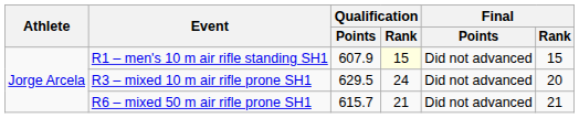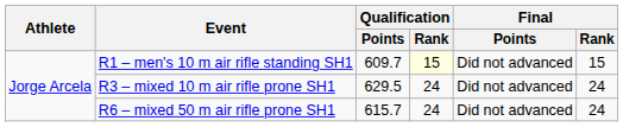 <table class="wikitable" style="font-size:90%">
 <tr>
 <th rowspan="2">Athlete</th>
 <th rowspan="2">Event</th>
 <th colspan="2">Qualification</th>
 <th colspan="2">Final</th>
 </tr>
 <tr style="font-size:95%">
 <th>Points</th>
 <th>Rank</th>
 <th>Points</th>
 <th>Rank</th>
 </tr>
 <tr align=center>
 <td align=left rowspan=3><a href='#'>Jorge Arcela</a></td>
 <td align=left><a href='#'>R1 – men's 10 m air rifle standing SH1</a></td>
-<td align=center>607.9</td>
+<td align=center>609.7</td>
 <td align=center style="background: lightyellow;">15</td>
 <td>Did not advanced</td>
 <td align=center>15</td>
 </tr>
 <tr>
 <td align=left><a href='#'>R3 – mixed 10 m air rifle prone SH1</a></td>
 <td align=center>629.5</td>
 <td align=center>24</td>
 <td>Did not advanced</td>
-<td align=center>20</td>
+<td align=center>24</td>
 </tr>
 <tr>
 <td align=left><a href='#'>R6 – mixed 50 m air rifle prone SH1</a></td>
 <td align=center>615.7</td>
-<td align=center>21</td>
+<td align=center>24</td>
 <td>Did not advanced</td>
-<td align=center>21</td>
+<td align=center>24</td>
 </tr>
 </table>
